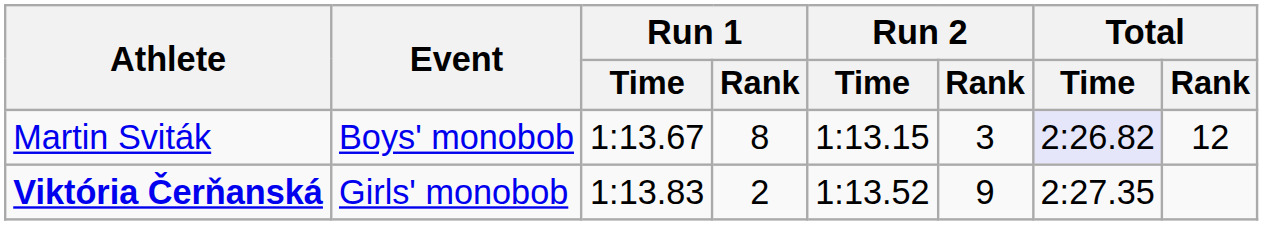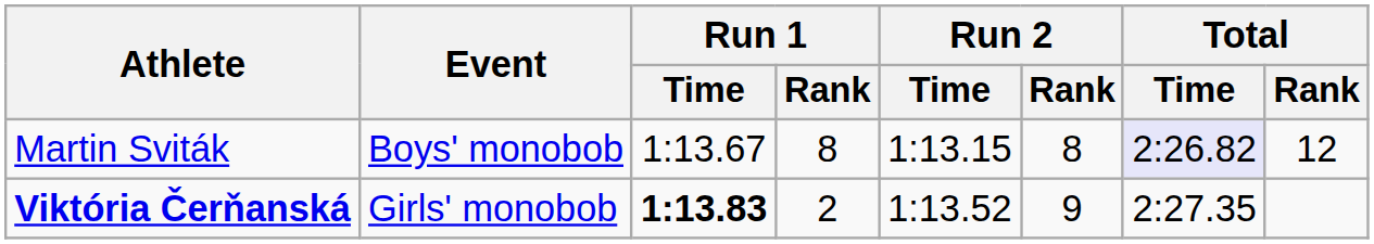 <table class="wikitable" style="font-size:90%">
 <tr>
 <th rowspan="2">Athlete</th>
 <th rowspan="2">Event</th>
 <th colspan="2">Run 1</th>
 <th colspan="2">Run 2</th>
 <th colspan="2">Total</th>
 </tr>
 <tr style="font-size:95%">
 <th>Time</th>
 <th>Rank</th>
 <th>Time</th>
 <th>Rank</th>
 <th>Time</th>
 <th>Rank</th>
 </tr>
 <tr align=center>
 <td align=left><a href='#'>Martin Sviták</a></td>
 <td align=left><a href='#'>Boys' monobob</a></td>
 <td>1:13.67</td>
 <td>8</td>
 <td>1:13.15</td>
-<td>3</td>
+<td>8</td>
 <td style="background: lavender;">2:26.82</td>
 <td>12</td>
 </tr>
 <tr align=center>
 <td align=left><strong><a href='#'>Viktória Čerňanská</a></strong></td>
 <td align=left><a href='#'>Girls' monobob</a></td>
-<td>1:13.83</td>
+<td><strong>1:13.83</strong></td>
 <td>2</td>
 <td>1:13.52</td>
 <td>9</td>
 <td>2:27.35</td>
 <td></td>
 </tr>
 </table>
